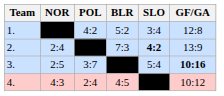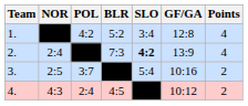 <table class="wikitable" bgcolor="#EFEFFF" width="50%">
 <tr bgcolor="#BCD2EE">
 <th>Team</th>
 <th>NOR</th>
 <th>POL</th>
 <th>BLR</th>
 <th>SLO</th>
 <th>GF/GA</th>
+<th>Points</th>
 </tr>
 <tr bgcolor="#CAE1FF" align="center">
 <td align="left">1. </td>
 <td style="background:#000000;"></td>
 <td>4:2</td>
 <td>5:2</td>
 <td>3:4</td>
 <td>12:8</td>
+<td>4</td>
 </tr>
 <tr bgcolor="#CAE1FF" align="center">
 <td align="left">2. </td>
 <td>2:4</td>
 <td style="background:#000000;"></td>
 <td>7:3</td>
 <td><strong>4:2</strong></td>
 <td>13:9</td>
+<td>4</td>
 </tr>
 <tr bgcolor="#CAE1FF" align="center">
 <td align="left">3. </td>
 <td>2:5</td>
 <td>3:7</td>
 <td style="background:#000000;"></td>
 <td>5:4</td>
-<td><strong>10:16</strong></td>
+<td>10:16</td>
+<td>2</td>
 </tr>
 <tr bgcolor="#ffcccc" align="center">
 <td align="left">4. </td>
 <td>4:3</td>
 <td>2:4</td>
 <td>4:5</td>
 <td style="background:#000000;"></td>
 <td>10:12</td>
+<td>2</td>
 </tr>
 </table>
